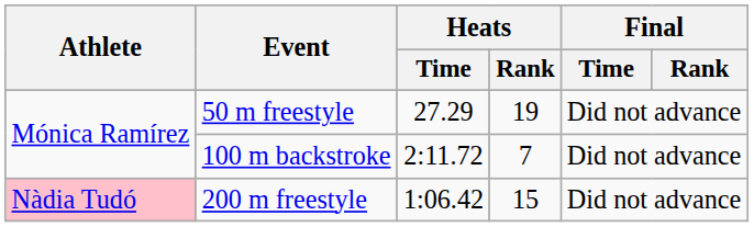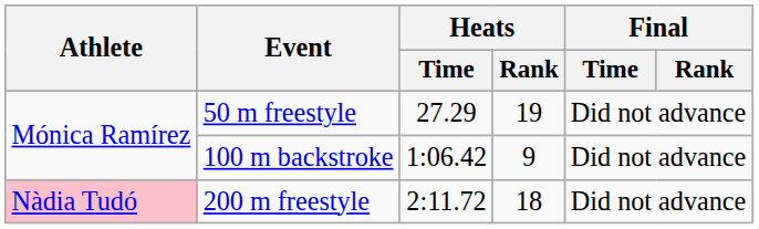 <table class="wikitable" style="font-size:90%">
 <tr>
 <th rowspan="2">Athlete</th>
 <th rowspan="2">Event</th>
 <th colspan="2">Heats</th>
 <th colspan="2">Final</th>
 </tr>
 <tr style="font-size:95%">
 <th>Time</th>
 <th>Rank</th>
 <th>Time</th>
 <th>Rank</th>
 </tr>
 <tr align="center">
 <td rowspan="2"><a href='#'>Mónica Ramírez</a></td>
 <td align="left"><a href='#'>50 m freestyle</a></td>
 <td>27.29</td>
 <td>19</td>
 <td colspan="2">Did not advance</td>
 </tr>
 <tr align="center">
 <td align="left"><a href='#'>100 m backstroke</a></td>
-<td>2:11.72</td>
-<td>7</td>
+<td>1:06.42</td>
+<td>9</td>
 <td colspan="2">Did not advance</td>
 </tr>
 <tr align="center">
 <td align="left" style="background: pink;"><a href='#'>Nàdia Tudó</a></td>
 <td align="left"><a href='#'>200 m freestyle</a></td>
-<td>1:06.42</td>
-<td>15</td>
+<td>2:11.72</td>
+<td>18</td>
 <td colspan="2">Did not advance</td>
 </tr>
 </table>
